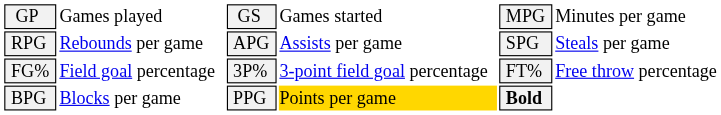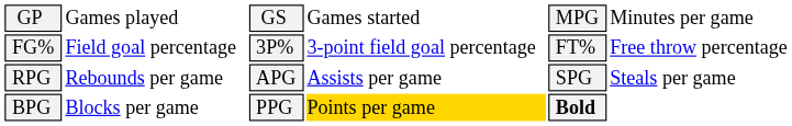 <table class="toccolours" style="white-space: nowrap;">
 <tr>
 <td style="background-color: #F2F2F2; border: 1px solid black;">  GP</td>
 <td>Games played</td>
 <td style="background-color: #F2F2F2; border: 1px solid black">  GS </td>
 <td>Games started</td>
 <td style="background-color: #F2F2F2; border: 1px solid black"> MPG </td>
 <td>Minutes per game</td>
 </tr>
 <tr>
+<td style="background-color: #F2F2F2; border: 1px solid black;"> FG% </td>
+<td style="padding-right: 8px"><a href='#'>Field goal</a> percentage</td>
+<td style="background-color: #F2F2F2; border: 1px solid black"> 3P% </td>
+<td style="padding-right: 8px"><a href='#'>3-point field goal</a> percentage</td>
+<td style="background-color: #F2F2F2; border: 1px solid black"> FT% </td>
+<td><a href='#'>Free throw</a> percentage</td>
+</tr>
+<tr>
 <td style="background-color: #F2F2F2; border: 1px solid black;"> RPG </td>
 <td><a href='#'>Rebounds</a> per game</td>
 <td style="background-color: #F2F2F2; border: 1px solid black"> APG </td>
 <td><a href='#'>Assists</a> per game</td>
 <td style="background-color: #F2F2F2; border: 1px solid black"> SPG </td>
 <td><a href='#'>Steals</a> per game</td>
-</tr>
-<tr>
-<td style="background-color: #F2F2F2; border: 1px solid black;"> FG% </td>
-<td style="padding-right: 8px"><a href='#'>Field goal</a> percentage</td>
-<td style="background-color: #F2F2F2; border: 1px solid black"> 3P% </td>
-<td style="padding-right: 8px"><a href='#'>3-point field goal</a> percentage</td>
-<td style="background-color: #F2F2F2; border: 1px solid black"> FT% </td>
-<td><a href='#'>Free throw</a> percentage</td>
 </tr>
 <tr>
 <td style="background-color: #F2F2F2; border: 1px solid black;"> BPG </td>
 <td><a href='#'>Blocks</a> per game</td>
 <td style="background-color: #F2F2F2; border: 1px solid black"> PPG </td>
 <td style="background: gold;">Points per game</td>
 <td style="background-color: #F2F2F2; border: 1px solid black"> <strong>Bold</strong> </td>
 </tr>
 </table>
